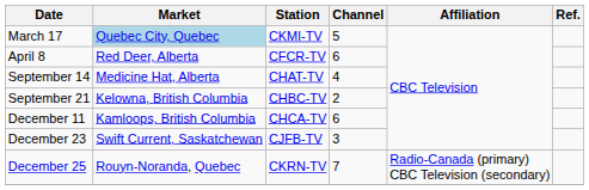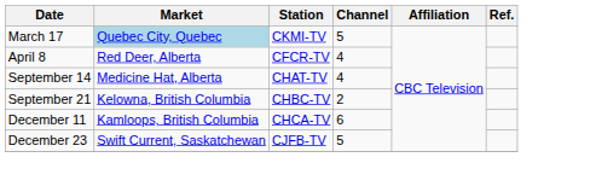 <table class="wikitable">
 <tr>
 <th>Date</th>
 <th>Market</th>
 <th>Station</th>
 <th>Channel</th>
 <th>Affiliation</th>
 <th>Ref.</th>
 </tr>
 <tr>
 <td>March 17</td>
 <td style="background: lightblue;"><a href='#'>Quebec City, Quebec</a></td>
 <td><a href='#'>CKMI-TV</a></td>
 <td>5</td>
 <td rowspan=6><a href='#'>CBC Television</a></td>
 <td></td>
 </tr>
 <tr>
 <td>April 8</td>
 <td><a href='#'>Red Deer, Alberta</a></td>
 <td><a href='#'>CFCR-TV</a></td>
-<td>6</td>
+<td>4</td>
 <td></td>
 </tr>
 <tr>
 <td>September 14</td>
 <td><a href='#'>Medicine Hat, Alberta</a></td>
 <td><a href='#'>CHAT-TV</a></td>
 <td>4</td>
 <td></td>
 </tr>
 <tr>
 <td>September 21</td>
 <td><a href='#'>Kelowna, British Columbia</a></td>
 <td><a href='#'>CHBC-TV</a></td>
 <td>2</td>
 <td></td>
 </tr>
 <tr>
 <td>December 11</td>
 <td><a href='#'>Kamloops, British Columbia</a></td>
 <td><a href='#'>CHCA-TV</a></td>
 <td>6</td>
 <td></td>
 </tr>
 <tr>
 <td>December 23</td>
 <td><a href='#'>Swift Current, Saskatchewan</a></td>
 <td><a href='#'>CJFB-TV</a></td>
-<td>3</td>
-<td></td>
-</tr>
-<tr>
-<td><a href='#'>December 25</a></td>
-<td><a href='#'>Rouyn-Noranda</a>, <a href='#'>Quebec</a></td>
-<td><a href='#'>CKRN-TV</a></td>
-<td>7</td>
-<td><a href='#'>Radio-Canada</a> (primary) <br> CBC Television (secondary)</td>
+<td>5</td>
 <td></td>
 </tr>
 <tr>
 </tr>
 </table>
